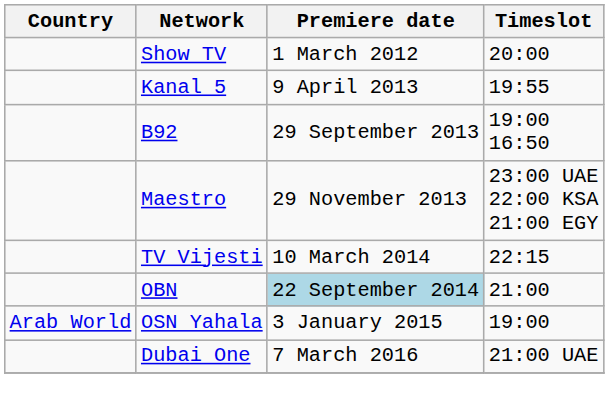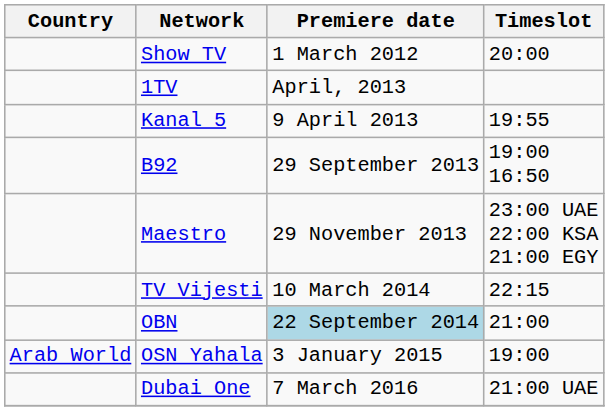 <table class="wikitable">
 <tr>
 <th>Country</th>
 <th>Network</th>
 <th>Premiere date</th>
 <th>Timeslot</th>
 </tr>
 <tr>
 <td></td>
 <td><a href='#'>Show TV</a></td>
 <td>1 March 2012</td>
 <td>20:00</td>
+</tr>
+<tr>
+<td></td>
+<td><a href='#'>1TV</a></td>
+<td>April, 2013</td>
+<td></td>
 </tr>
 <tr>
 <td></td>
 <td><a href='#'>Kanal 5</a></td>
 <td>9 April 2013</td>
 <td>19:55</td>
 </tr>
 <tr>
 <td></td>
 <td><a href='#'>B92</a></td>
 <td>29 September 2013</td>
 <td>19:00<br> 16:50</td>
 </tr>
 <tr>
 <td></td>
 <td><a href='#'>Maestro</a></td>
 <td>29 November 2013</td>
 <td>23:00 UAE <br> 22:00 KSA <br> 21:00 EGY</td>
 </tr>
 <tr>
 <td></td>
 <td><a href='#'>TV Vijesti</a></td>
 <td>10 March 2014</td>
 <td>22:15</td>
 </tr>
 <tr>
 <td></td>
 <td><a href='#'>OBN</a></td>
 <td style="background: lightblue;">22 September 2014</td>
 <td>21:00</td>
 </tr>
 <tr>
 <td> <a href='#'>Arab World</a></td>
 <td><a href='#'>OSN Yahala</a></td>
 <td>3 January 2015</td>
 <td>19:00</td>
 </tr>
 <tr>
 <td></td>
 <td><a href='#'>Dubai One</a></td>
 <td>7 March 2016</td>
 <td>21:00 UAE</td>
 </tr>
 <tr>
 </tr>
 </table>
